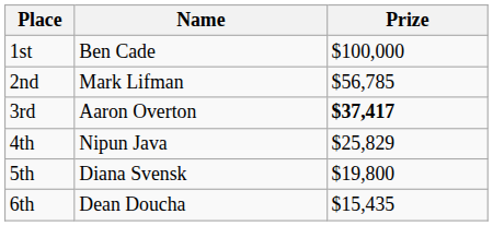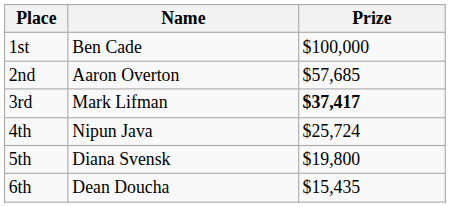 <table class="wikitable">
 <tr>
 <th style="width:50px;">Place</th>
 <th style="width:200px;">Name</th>
 <th style="width:125px;">Prize</th>
 </tr>
 <tr>
 <td>1st</td>
 <td> Ben Cade</td>
 <td>$100,000</td>
 </tr>
 <tr>
 <td>2nd</td>
-<td> Mark Lifman</td>
-<td>$56,785</td>
+<td> Aaron Overton</td>
+<td>$57,685</td>
 </tr>
 <tr>
 <td>3rd</td>
-<td> Aaron Overton</td>
+<td> Mark Lifman</td>
 <td><strong>$37,417</strong></td>
 </tr>
 <tr>
 <td>4th</td>
 <td> Nipun Java</td>
-<td>$25,829</td>
+<td>$25,724</td>
 </tr>
 <tr>
 <td>5th</td>
 <td> Diana Svensk</td>
 <td>$19,800</td>
 </tr>
 <tr>
 <td>6th</td>
 <td> Dean Doucha</td>
 <td>$15,435</td>
 </tr>
 </table>
